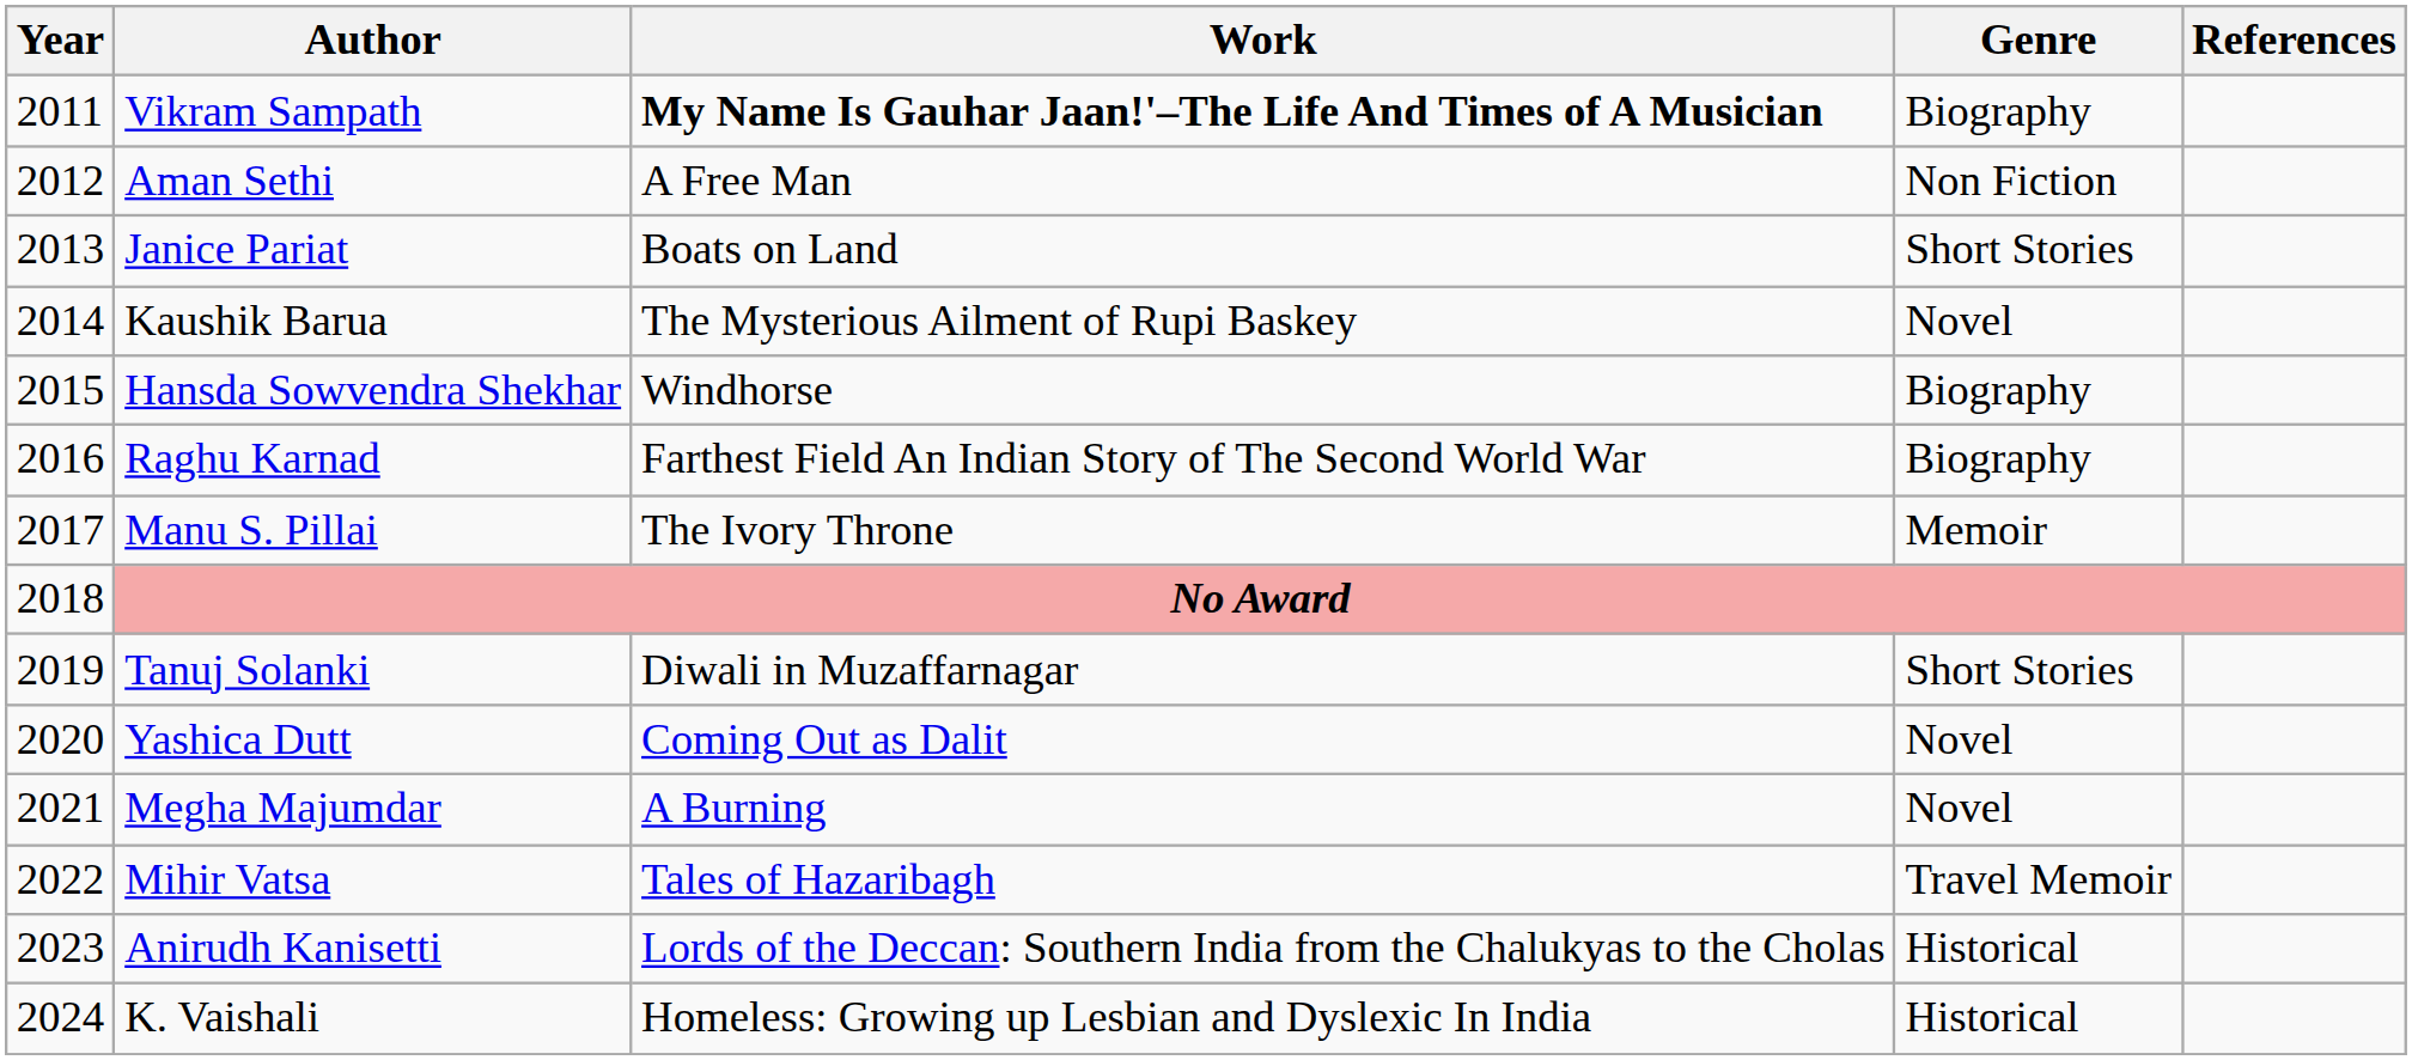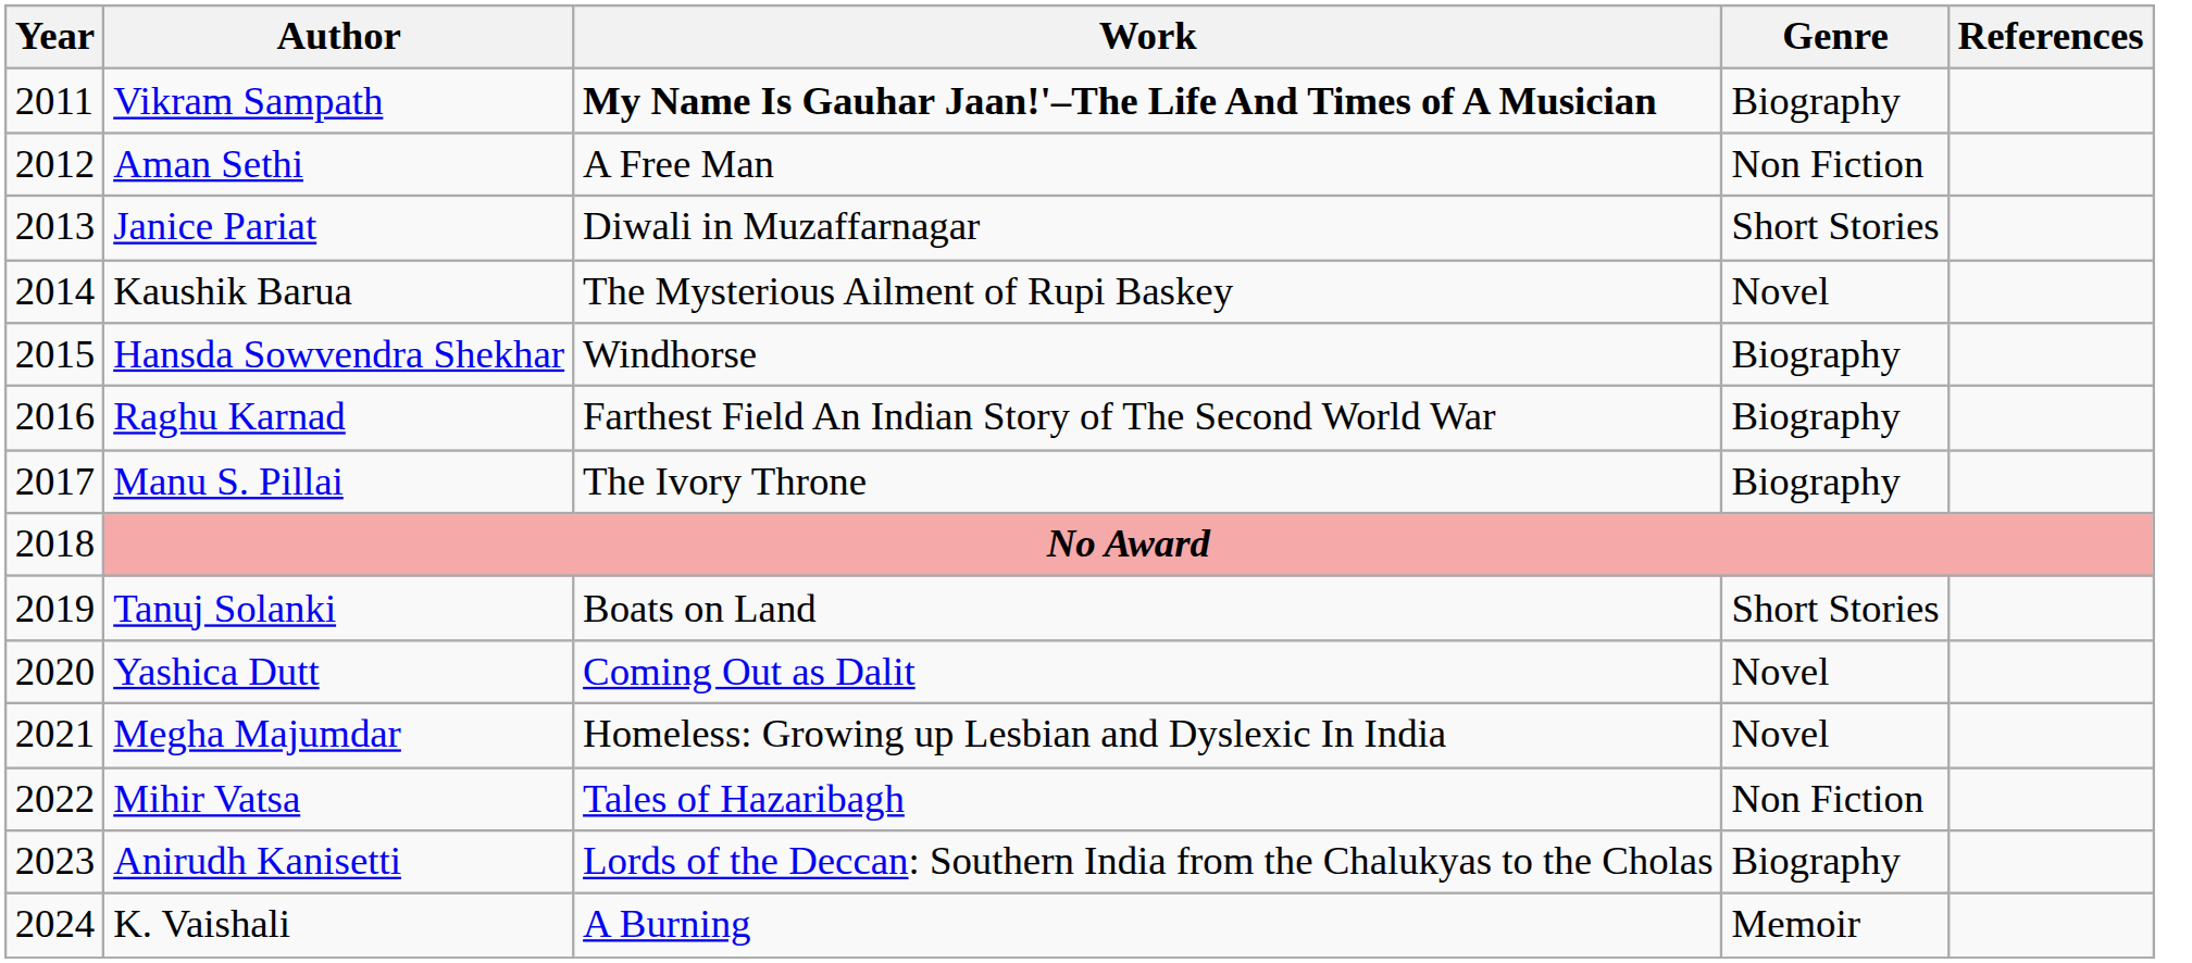 <table class="wikitable">
 <tr>
 <th>Year</th>
 <th>Author</th>
 <th>Work</th>
 <th>Genre</th>
 <th class=unsortable>References</th>
 </tr>
 <tr>
 <td>2011</td>
 <td><a href='#'>Vikram Sampath</a></td>
 <td><strong>My Name Is Gauhar Jaan!'–The Life And Times of A Musician<em></td>
 <td>Biography</td>
 <td></td>
 </tr>
 <tr>
 <td>2012</td>
 <td><a href='#'>Aman Sethi</a></td>
 <td></em>A Free Man<em></td>
 <td>Non Fiction</td>
 <td></td>
 </tr>
 <tr>
 <td>2013</td>
 <td><a href='#'>Janice Pariat</a></td>
-<td></em>Boats on Land<em></td>
+<td></em>Diwali in Muzaffarnagar<em></td>
 <td>Short Stories</td>
 <td></td>
 </tr>
 <tr>
 <td>2014</td>
 <td>Kaushik Barua</td>
 <td></em>The Mysterious Ailment of Rupi Baskey<em></td>
 <td>Novel</td>
 <td></td>
 </tr>
 <tr>
 <td>2015</td>
 <td><a href='#'>Hansda Sowvendra Shekhar</a></td>
 <td></em>Windhorse<em></td>
 <td>Biography</td>
 <td></td>
 </tr>
 <tr>
 <td>2016</td>
 <td><a href='#'>Raghu Karnad</a></td>
 <td></em>Farthest Field An Indian Story of The Second World War<em></td>
 <td>Biography</td>
 <td></td>
 </tr>
 <tr>
 <td>2017</td>
 <td><a href='#'>Manu S. Pillai</a></td>
 <td></em>The Ivory Throne<em></td>
-<td>Memoir</td>
+<td>Biography</td>
 <td></td>
 </tr>
 <tr>
 <td>2018</td>
 <td colspan="4" style="background:#f5a9a9; text-align:center;"><strong><em>No Award</em></strong> </td>
 </tr>
 <tr>
 <td>2019</td>
 <td><a href='#'>Tanuj Solanki</a></td>
-<td></em>Diwali in Muzaffarnagar<em></td>
+<td></em>Boats on Land<em></td>
 <td>Short Stories</td>
 <td></td>
 </tr>
 <tr>
 <td>2020</td>
 <td><a href='#'>Yashica Dutt</a></td>
 <td></em><a href='#'>Coming Out as Dalit</a><em></td>
 <td>Novel</td>
 <td></td>
 </tr>
 <tr>
 <td>2021</td>
 <td><a href='#'>Megha Majumdar</a></td>
-<td></em><a href='#'>A Burning</a><em></td>
+<td></em>Homeless: Growing up Lesbian and Dyslexic In India<em></td>
 <td>Novel</td>
 <td></td>
 </tr>
 <tr>
 <td>2022</td>
 <td><a href='#'>Mihir Vatsa</a></td>
 <td></em><a href='#'>Tales of Hazaribagh</a><em></td>
-<td>Travel Memoir</td>
+<td>Non Fiction</td>
 <td></td>
 </tr>
 <tr>
 <td>2023</td>
 <td><a href='#'>Anirudh Kanisetti</a></td>
 <td></em><a href='#'>Lords of the Deccan</a>: Southern India from the Chalukyas to the Cholas<em></td>
-<td>Historical</td>
+<td>Biography</td>
 <td></td>
 </tr>
 <tr>
 <td>2024</td>
 <td>K. Vaishali</td>
-<td></em>Homeless: Growing up Lesbian and Dyslexic In India<em></td>
-<td>Historical</td>
+<td></em><a href='#'>A Burning</a><em></td>
+<td>Memoir</td>
 <td></td>
 </tr>
 <tr>
 </tr>
 </table>
